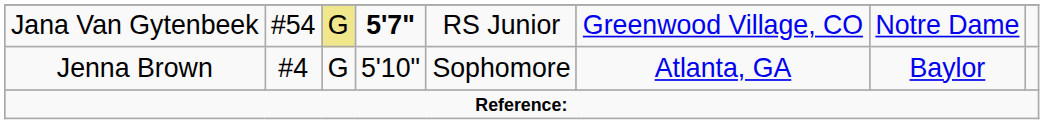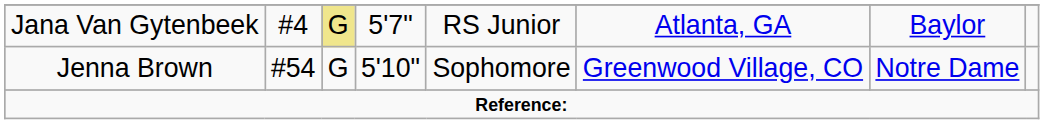 <table class="wikitable sortable sortable" style="text-align: center">
 <tr align=center>
 </tr>
 <tr>
 <td>Jana Van Gytenbeek</td>
-<td>#54</td>
+<td>#4</td>
 <td style="background: khaki;">G</td>
-<td><strong>5'7"</strong></td>
+<td>5'7"</td>
 <td>RS Junior</td>
-<td><a href='#'>Greenwood Village, CO</a></td>
-<td><a href='#'>Notre Dame</a></td>
+<td><a href='#'>Atlanta, GA</a></td>
+<td><a href='#'>Baylor</a></td>
 <td></td>
 </tr>
 <tr>
 <td>Jenna Brown</td>
-<td>#4</td>
+<td>#54</td>
 <td>G</td>
 <td>5'10"</td>
 <td>Sophomore</td>
-<td><a href='#'>Atlanta, GA</a></td>
-<td><a href='#'>Baylor</a></td>
+<td><a href='#'>Greenwood Village, CO</a></td>
+<td><a href='#'>Notre Dame</a></td>
 <td></td>
 </tr>
 <tr>
 <td colspan="9" style="font-size:8pt; text-align:center;"><strong>Reference:</strong></td>
 </tr>
 </table>
